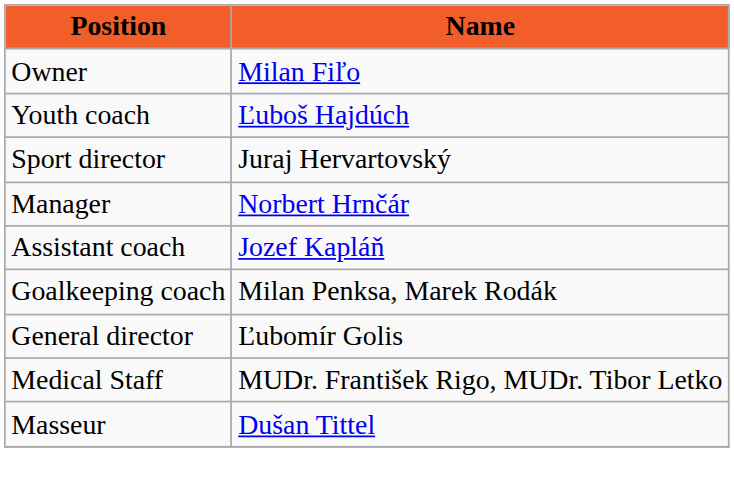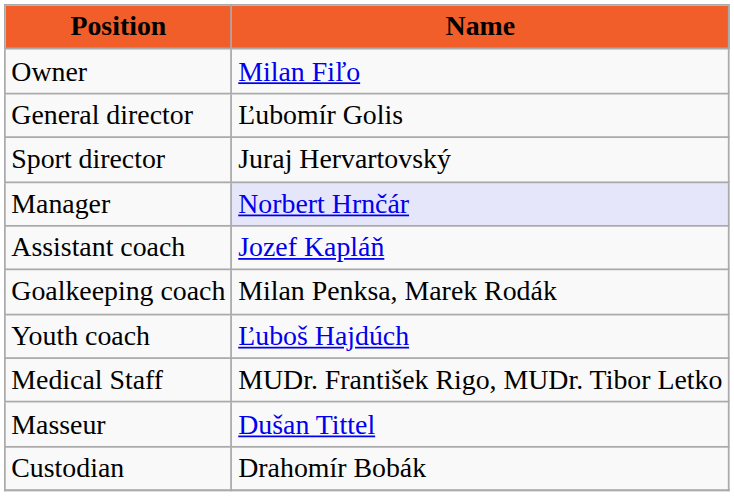 <table class="wikitable">
 <tr>
 <th style="color:black; background:#F15E2A;">Position</th>
 <th style="color:black; background:#F15E2A;">Name</th>
 </tr>
 <tr>
 <td>Owner</td>
 <td> <a href='#'>Milan Fiľo</a></td>
 </tr>
 <tr>
-<td>Youth coach</td>
-<td> <a href='#'>Ľuboš Hajdúch</a></td>
+<td>General director</td>
+<td> Ľubomír Golis</td>
 </tr>
 <tr>
 <td>Sport director</td>
 <td> Juraj Hervartovský</td>
 </tr>
 <tr>
 <td>Manager</td>
-<td> <a href='#'>Norbert Hrnčár</a></td>
+<td style="background: lavender;"> <a href='#'>Norbert Hrnčár</a></td>
 </tr>
 <tr>
 <td>Assistant coach</td>
 <td> <a href='#'>Jozef Kapláň</a></td>
 </tr>
 <tr>
 <td>Goalkeeping coach</td>
 <td> Milan Penksa, Marek Rodák</td>
 </tr>
 <tr>
-<td>General director</td>
-<td> Ľubomír Golis</td>
+<td>Youth coach</td>
+<td> <a href='#'>Ľuboš Hajdúch</a></td>
 </tr>
 <tr>
 <td>Medical Staff</td>
 <td> MUDr. František Rigo, MUDr. Tibor Letko</td>
 </tr>
 <tr>
 <td>Masseur</td>
 <td> <a href='#'>Dušan Tittel</a></td>
 </tr>
 <tr>
+<td>Custodian</td>
+<td> Drahomír Bobák</td>
+</tr>
+<tr>
 </tr>
 </table>
